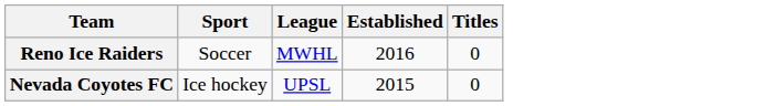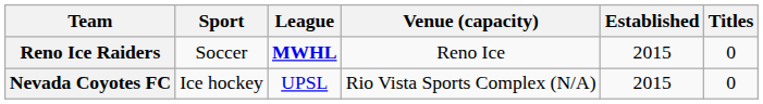 <table class="wikitable" style="font-size: 90%;" |>
 <tr style="text-align:center;">
 <th>Team</th>
 <th>Sport</th>
 <th>League</th>
+<th>Venue (capacity)</th>
 <th>Established</th>
 <th>Titles</th>
 </tr>
 <tr style="text-align:center;">
 <th>Reno Ice Raiders</th>
 <td>Soccer</td>
-<td><a href='#'>MWHL</a></td>
-<td style="text-align:center;">2016</td>
+<td><strong><a href='#'>MWHL</a></strong></td>
+<td>Reno Ice</td>
+<td style="text-align:center;">2015</td>
 <td style="text-align:center;">0</td>
 </tr>
 <tr style="text-align:center;">
 <th>Nevada Coyotes FC</th>
 <td>Ice hockey</td>
 <td><a href='#'>UPSL</a></td>
+<td>Rio Vista Sports Complex (N/A)</td>
 <td style="text-align:center;">2015</td>
 <td style="text-align:center;">0</td>
 </tr>
 </table>
